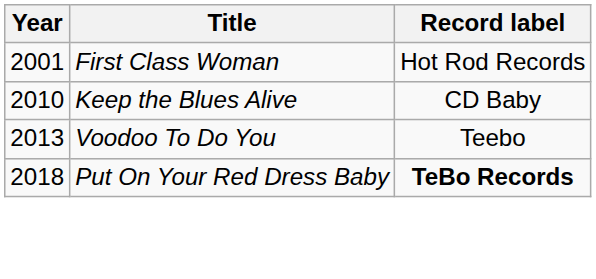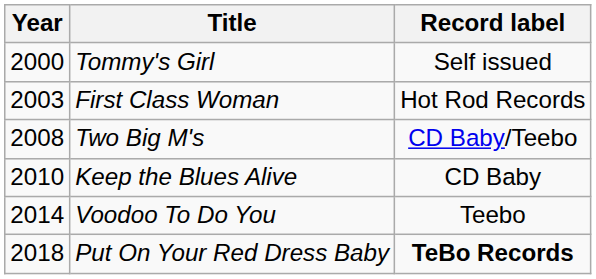 <table class="wikitable sortable">
 <tr>
 <th>Year</th>
 <th>Title</th>
 <th>Record label</th>
 </tr>
 <tr>
-<td>2001</td>
+<td>2000</td>
+<td><em>Tommy's Girl</em></td>
+<td style="text-align:center;">Self issued</td>
+</tr>
+<tr>
+<td>2003</td>
 <td><em>First Class Woman</em></td>
 <td style="text-align:center;">Hot Rod Records</td>
+</tr>
+<tr>
+<td>2008</td>
+<td><em>Two Big M's</em></td>
+<td style="text-align:center;"><a href='#'>CD Baby</a>/Teebo</td>
 </tr>
 <tr>
 <td>2010</td>
 <td><em>Keep the Blues Alive</em></td>
 <td style="text-align:center;">CD Baby</td>
 </tr>
 <tr>
-<td>2013</td>
+<td>2014</td>
 <td><em>Voodoo To Do You</em></td>
 <td style="text-align:center;">Teebo</td>
 </tr>
 <tr>
 <td>2018</td>
 <td><em>Put On Your Red Dress Baby</em></td>
 <td style="text-align:center;"><strong>TeBo Records</strong></td>
 </tr>
 </table>
